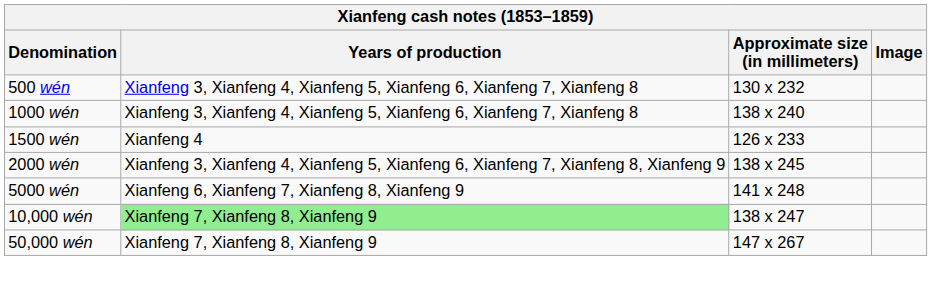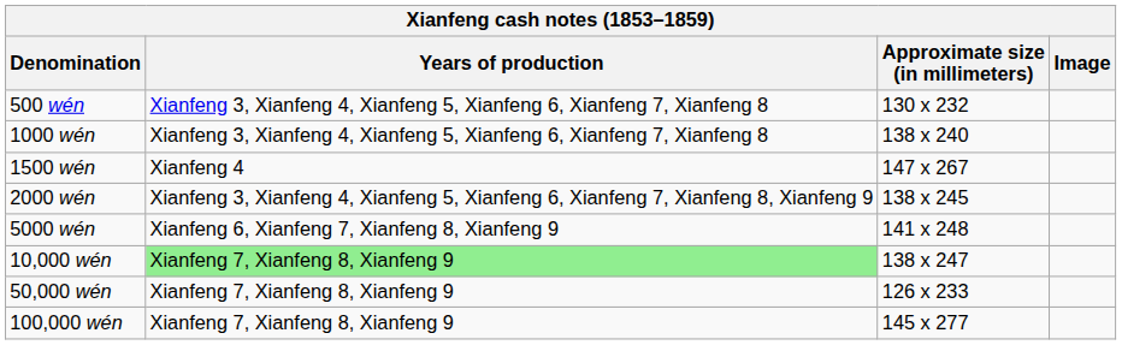 <table class="wikitable" style="font-size: 100%">
 <tr>
 <th colspan=4>Xianfeng cash notes (1853–1859)</th>
 </tr>
 <tr>
 <th>Denomination</th>
 <th>Years of production</th>
 <th>Approximate size<br>(in millimeters)</th>
 <th>Image</th>
 </tr>
 <tr>
 <td>500 <em><a href='#'>wén</a></em></td>
 <td><a href='#'>Xianfeng</a> 3, Xianfeng 4, Xianfeng 5, Xianfeng 6, Xianfeng 7, Xianfeng 8</td>
 <td>130 x 232</td>
 <td></td>
 </tr>
 <tr>
 <td>1000 <em>wén</em></td>
 <td>Xianfeng 3, Xianfeng 4, Xianfeng 5, Xianfeng 6, Xianfeng 7, Xianfeng 8</td>
 <td>138 x 240</td>
 <td></td>
 </tr>
 <tr>
 <td>1500 <em>wén</em></td>
 <td>Xianfeng 4</td>
-<td>126 x 233</td>
+<td>147 x 267</td>
 <td></td>
 </tr>
 <tr>
 <td>2000 <em>wén</em></td>
 <td>Xianfeng 3, Xianfeng 4, Xianfeng 5, Xianfeng 6, Xianfeng 7, Xianfeng 8, Xianfeng 9</td>
 <td>138 x 245</td>
 <td></td>
 </tr>
 <tr>
 <td>5000 <em>wén</em></td>
 <td>Xianfeng 6, Xianfeng 7, Xianfeng 8, Xianfeng 9</td>
 <td>141 x 248</td>
 <td></td>
 </tr>
 <tr>
 <td>10,000 <em>wén</em></td>
 <td style="background: lightgreen;">Xianfeng 7, Xianfeng 8, Xianfeng 9</td>
 <td>138 x 247</td>
 <td></td>
 </tr>
 <tr>
 <td>50,000 <em>wén</em></td>
 <td>Xianfeng 7, Xianfeng 8, Xianfeng 9</td>
-<td>147 x 267</td>
+<td>126 x 233</td>
+<td></td>
+</tr>
+<tr>
+<td>100,000 <em>wén</em></td>
+<td>Xianfeng 7, Xianfeng 8, Xianfeng 9</td>
+<td>145 x 277</td>
 <td></td>
 </tr>
 </table>
